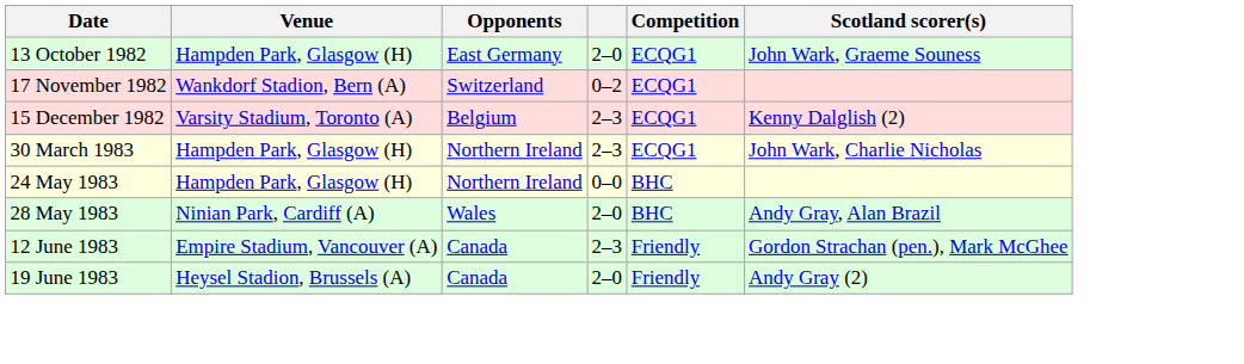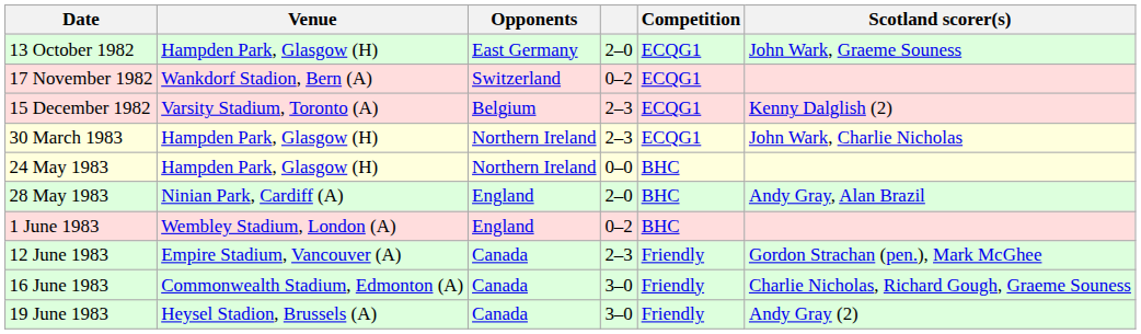 <table class="wikitable">
 <tr>
 <th>Date</th>
 <th>Venue</th>
 <th>Opponents</th>
 <th></th>
 <th>Competition</th>
 <th>Scotland scorer(s)</th>
 </tr>
 <tr bgcolor=#ddffdd>
 <td>13 October 1982</td>
 <td><a href='#'>Hampden Park</a>, <a href='#'>Glasgow</a> (H)</td>
 <td> <a href='#'>East Germany</a></td>
 <td align=center>2–0</td>
 <td><a href='#'>ECQG1</a></td>
 <td><a href='#'>John Wark</a>, <a href='#'>Graeme Souness</a></td>
 </tr>
 <tr bgcolor=#ffdddd>
 <td>17 November 1982</td>
 <td><a href='#'>Wankdorf Stadion</a>, <a href='#'>Bern</a> (A)</td>
 <td> <a href='#'>Switzerland</a></td>
 <td align=center>0–2</td>
 <td><a href='#'>ECQG1</a></td>
 <td></td>
 </tr>
 <tr bgcolor=#ffdddd>
 <td>15 December 1982</td>
 <td><a href='#'>Varsity Stadium</a>, <a href='#'>Toronto</a> (A)</td>
 <td> <a href='#'>Belgium</a></td>
 <td align=center>2–3</td>
 <td><a href='#'>ECQG1</a></td>
 <td><a href='#'>Kenny Dalglish</a> (2)</td>
 </tr>
 <tr bgcolor=#ffffdd>
 <td>30 March 1983</td>
 <td><a href='#'>Hampden Park</a>, <a href='#'>Glasgow</a> (H)</td>
 <td> <a href='#'>Northern Ireland</a></td>
 <td align=center>2–3</td>
 <td><a href='#'>ECQG1</a></td>
 <td><a href='#'>John Wark</a>, <a href='#'>Charlie Nicholas</a></td>
 </tr>
 <tr bgcolor=#ffffdd>
 <td>24 May 1983</td>
 <td><a href='#'>Hampden Park</a>, <a href='#'>Glasgow</a> (H)</td>
 <td> <a href='#'>Northern Ireland</a></td>
 <td align=center>0–0</td>
 <td><a href='#'>BHC</a></td>
 <td></td>
 </tr>
 <tr bgcolor=#ddffdd>
 <td>28 May 1983</td>
 <td><a href='#'>Ninian Park</a>, <a href='#'>Cardiff</a> (A)</td>
-<td> <a href='#'>Wales</a></td>
+<td> <a href='#'>England</a></td>
 <td align=center>2–0</td>
 <td><a href='#'>BHC</a></td>
 <td><a href='#'>Andy Gray</a>, <a href='#'>Alan Brazil</a></td>
+</tr>
+<tr bgcolor=#ffdddd>
+<td>1 June 1983</td>
+<td><a href='#'>Wembley Stadium</a>, <a href='#'>London</a> (A)</td>
+<td> <a href='#'>England</a></td>
+<td align=center>0–2</td>
+<td><a href='#'>BHC</a></td>
+<td></td>
 </tr>
 <tr bgcolor=#ddffdd>
 <td>12 June 1983</td>
 <td><a href='#'>Empire Stadium</a>, <a href='#'>Vancouver</a> (A)</td>
 <td> <a href='#'>Canada</a></td>
 <td align=center>2–3</td>
 <td><a href='#'>Friendly</a></td>
 <td><a href='#'>Gordon Strachan</a> (<a href='#'>pen.</a>), <a href='#'>Mark McGhee</a></td>
 </tr>
 <tr bgcolor=#ddffdd>
+<td>16 June 1983</td>
+<td><a href='#'>Commonwealth Stadium</a>, <a href='#'>Edmonton</a> (A)</td>
+<td> <a href='#'>Canada</a></td>
+<td align=center>3–0</td>
+<td><a href='#'>Friendly</a></td>
+<td><a href='#'>Charlie Nicholas</a>, <a href='#'>Richard Gough</a>, <a href='#'>Graeme Souness</a></td>
+</tr>
+<tr bgcolor=#ddffdd>
 <td>19 June 1983</td>
 <td><a href='#'>Heysel Stadion</a>, <a href='#'>Brussels</a> (A)</td>
 <td> <a href='#'>Canada</a></td>
-<td align=center>2–0</td>
+<td align=center>3–0</td>
 <td><a href='#'>Friendly</a></td>
 <td><a href='#'>Andy Gray</a> (2)</td>
 </tr>
 </table>
